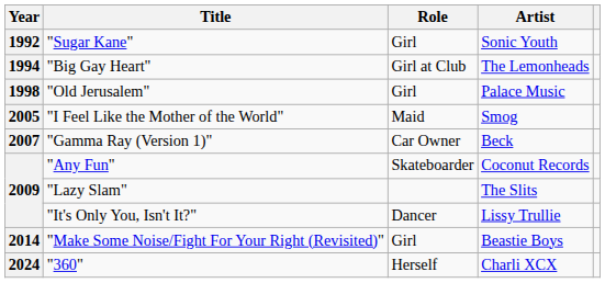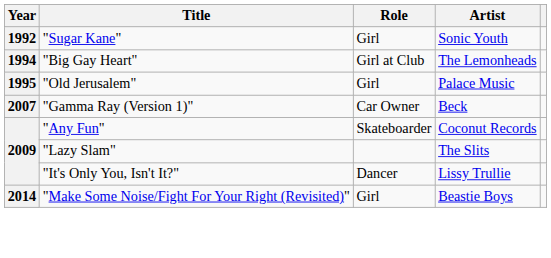 <table class="wikitable plainrowheaders sortable" style="margin-right: 0;">
 <tr>
 <th scope="col">Year</th>
 <th scope="col">Title</th>
 <th scope="col">Role</th>
 <th>Artist</th>
 <th scope="col" class="unsortable"></th>
 </tr>
 <tr>
 <th scope="row">1992</th>
 <td>"<a href='#'>Sugar Kane</a>"</td>
 <td>Girl</td>
 <td><a href='#'>Sonic Youth</a></td>
 <td align=center></td>
 </tr>
 <tr>
 <th scope="row">1994</th>
 <td>"Big Gay Heart"</td>
 <td>Girl at Club</td>
 <td><a href='#'>The Lemonheads</a></td>
 <td align=center></td>
 </tr>
 <tr>
-<th scope="row">1998</th>
+<th scope="row">1995</th>
 <td>"Old Jerusalem"</td>
 <td>Girl</td>
 <td><a href='#'>Palace Music</a></td>
-<td align=center></td>
-</tr>
-<tr>
-<th scope="row">2005</th>
-<td>"I Feel Like the Mother of the World"</td>
-<td>Maid</td>
-<td><a href='#'>Smog</a></td>
 <td align=center></td>
 </tr>
 <tr>
 <th scope="row">2007</th>
 <td>"Gamma Ray (Version 1)"</td>
 <td>Car Owner</td>
 <td><a href='#'>Beck</a></td>
 <td align=center></td>
 </tr>
 <tr>
 <th rowspan="3" scope="row">2009</th>
 <td>"<a href='#'>Any Fun</a>"</td>
 <td>Skateboarder</td>
 <td><a href='#'>Coconut Records</a></td>
 <td align=center></td>
 </tr>
 <tr>
 <td>"Lazy Slam"</td>
 <td></td>
 <td><a href='#'>The Slits</a></td>
 <td align=center></td>
 </tr>
 <tr>
 <td>"It's Only You, Isn't It?"</td>
 <td>Dancer</td>
 <td><a href='#'>Lissy Trullie</a></td>
 <td align="center"></td>
 </tr>
 <tr>
 <th scope="row">2014</th>
 <td>"<a href='#'>Make Some Noise/Fight For Your Right (Revisited)</a>"</td>
 <td>Girl</td>
 <td><a href='#'>Beastie Boys</a></td>
 <td align=center></td>
 </tr>
-<tr>
-<th scope="row">2024</th>
-<td>"<a href='#'>360</a>"</td>
-<td>Herself</td>
-<td><a href='#'>Charli XCX</a></td>
-<td align=center></td>
-</tr>
 </table>
